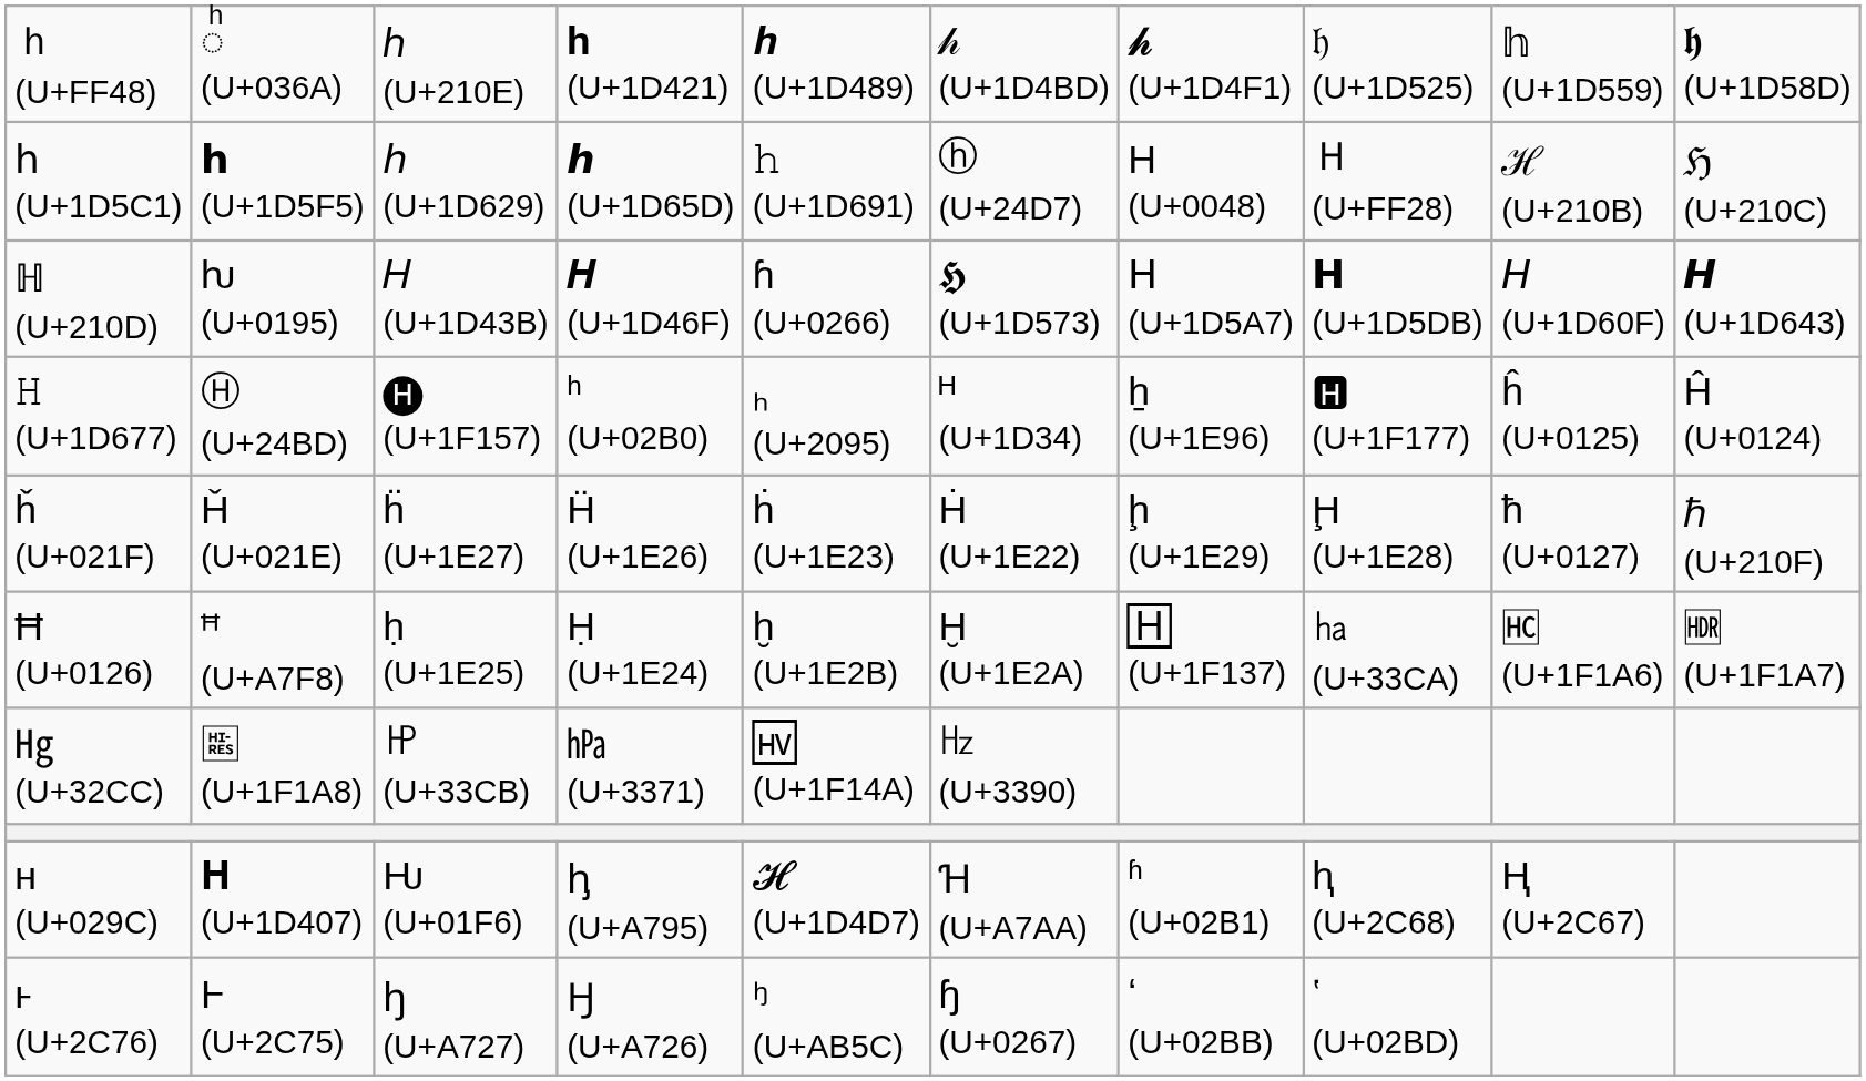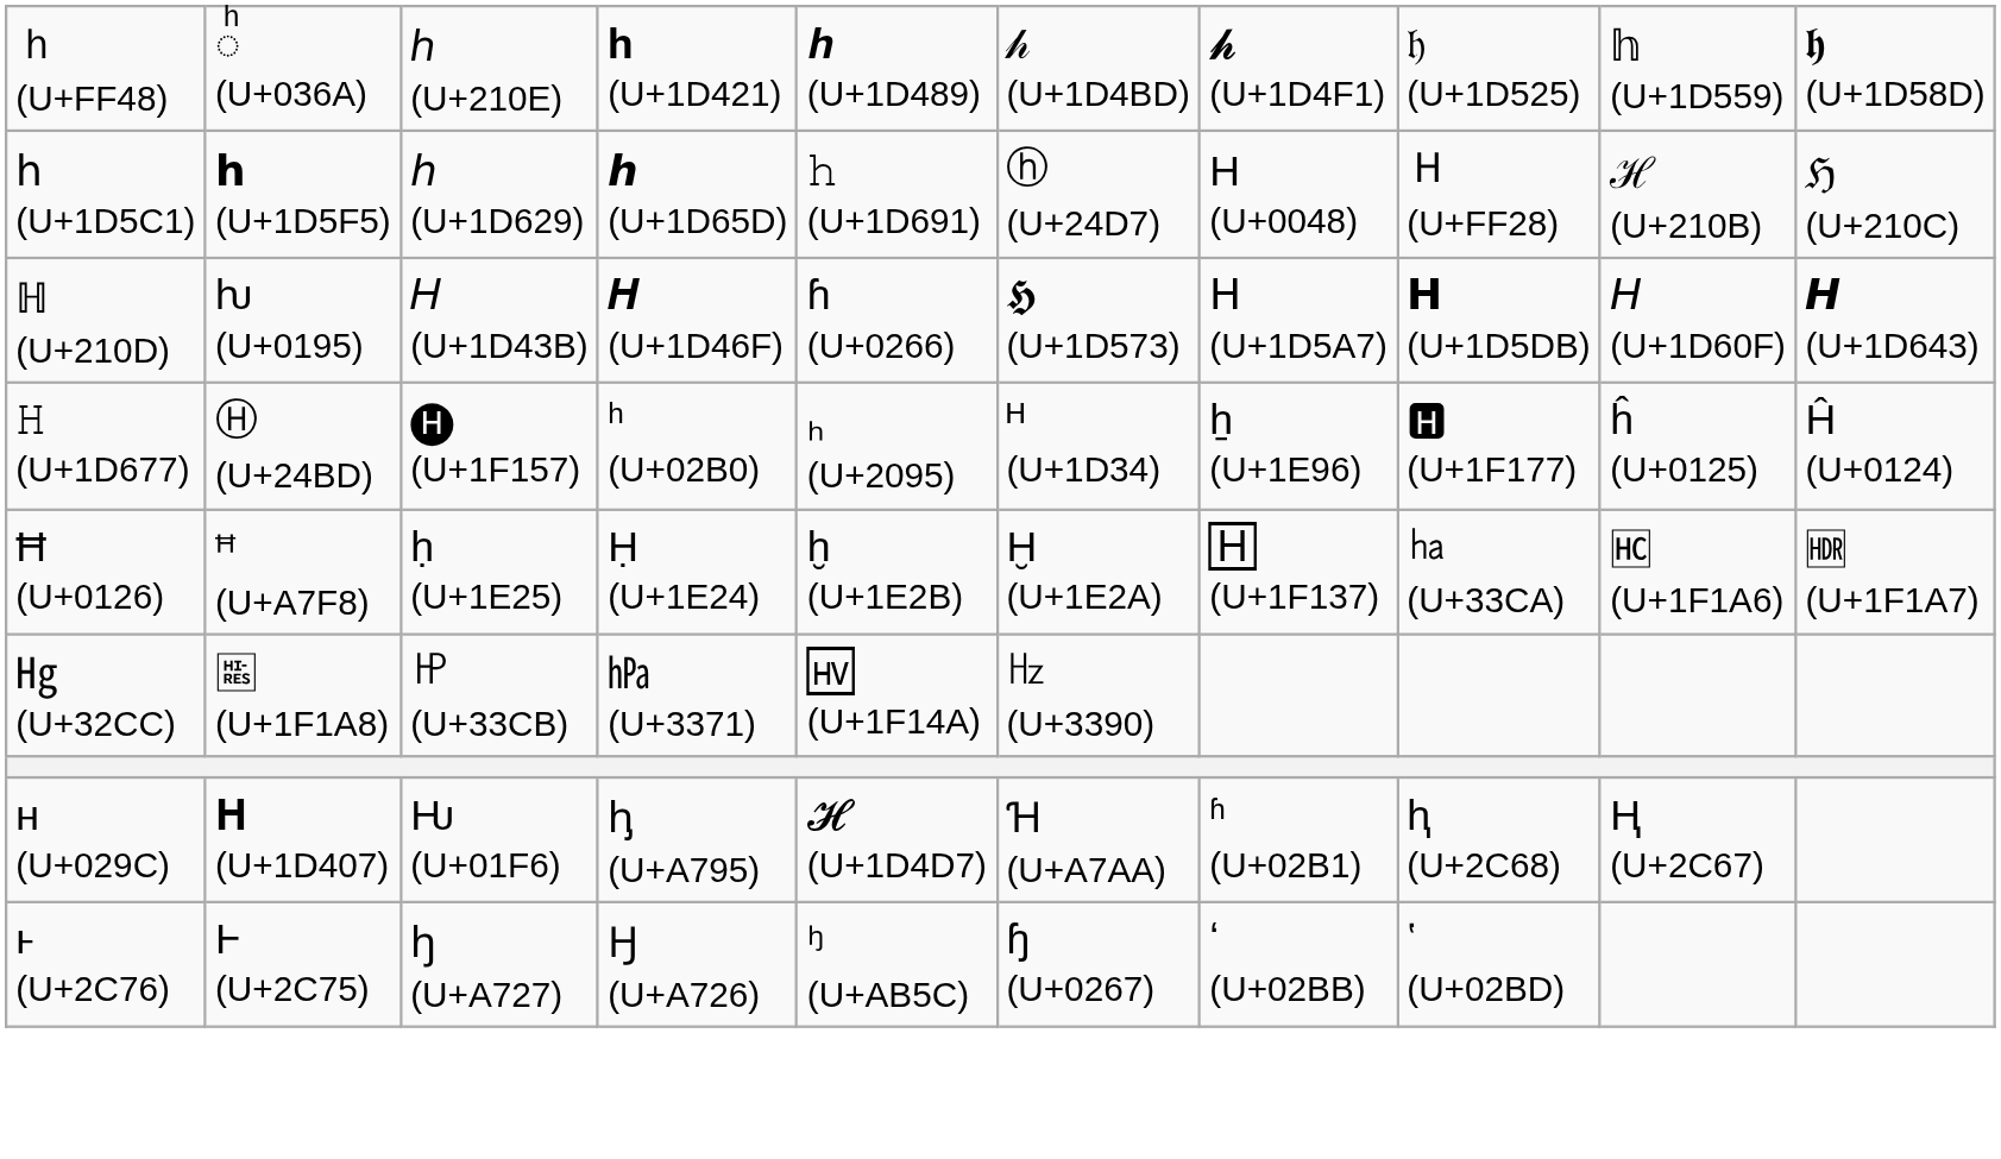 <table class="wikitable">
 <tr>
 <td>ｈ <br><small>(U+FF48)</small></td>
 <td>◌ͪ <br><small>(U+036A)</small></td>
 <td>ℎ <br><small>(U+210E)</small></td>
 <td>𝐡 <br><small>(U+1D421)</small></td>
 <td>𝒉 <br><small>(U+1D489)</small></td>
 <td>𝒽 <br><small>(U+1D4BD)</small></td>
 <td>𝓱 <br><small>(U+1D4F1)</small></td>
 <td>𝔥 <br><small>(U+1D525)</small></td>
 <td>𝕙 <br><small>(U+1D559)</small></td>
 <td>𝖍 <br><small>(U+1D58D)</small></td>
 </tr>
 <tr>
 <td>𝗁 <br><small>(U+1D5C1)</small></td>
 <td>𝗵 <br><small>(U+1D5F5)</small></td>
 <td>𝘩 <br><small>(U+1D629)</small></td>
 <td>𝙝 <br><small>(U+1D65D)</small></td>
 <td>𝚑 <br><small>(U+1D691)</small></td>
 <td>ⓗ <br><small>(U+24D7)</small></td>
 <td>H <br><small>(U+0048)</small></td>
 <td>Ｈ <br><small>(U+FF28)</small></td>
 <td>ℋ <br><small>(U+210B)</small></td>
 <td>ℌ <br><small>(U+210C)</small></td>
 </tr>
 <tr>
 <td>ℍ <br><small>(U+210D)</small></td>
 <td>ƕ <br><small>(U+0195)</small></td>
 <td>𝐻 <br><small>(U+1D43B)</small></td>
 <td>𝑯 <br><small>(U+1D46F)</small></td>
 <td>ɦ <br><small>(U+0266)</small></td>
 <td>𝕳 <br><small>(U+1D573)</small></td>
 <td>𝖧 <br><small>(U+1D5A7)</small></td>
 <td>𝗛 <br><small>(U+1D5DB)</small></td>
 <td>𝘏 <br><small>(U+1D60F)</small></td>
 <td>𝙃 <br><small>(U+1D643)</small></td>
 </tr>
 <tr>
 <td>𝙷 <br><small>(U+1D677)</small></td>
 <td>Ⓗ <br><small>(U+24BD)</small></td>
 <td>🅗 <br><small>(U+1F157)</small></td>
 <td>ʰ <br><small>(U+02B0)</small></td>
 <td>ₕ <br><small>(U+2095)</small></td>
 <td>ᴴ <br><small>(U+1D34)</small></td>
 <td>ẖ <br><small>(U+1E96)</small></td>
 <td>🅷 <br><small>(U+1F177)</small></td>
 <td>ĥ <br><small>(U+0125)</small></td>
 <td>Ĥ <br><small>(U+0124)</small></td>
-</tr>
-<tr>
-<td>ȟ <br><small>(U+021F)</small></td>
-<td>Ȟ <br><small>(U+021E)</small></td>
-<td>ḧ <br><small>(U+1E27)</small></td>
-<td>Ḧ <br><small>(U+1E26)</small></td>
-<td>ḣ <br><small>(U+1E23)</small></td>
-<td>Ḣ <br><small>(U+1E22)</small></td>
-<td>ḩ <br><small>(U+1E29)</small></td>
-<td>Ḩ <br><small>(U+1E28)</small></td>
-<td>ħ <br><small>(U+0127)</small></td>
-<td>ℏ <br><small>(U+210F)</small></td>
 </tr>
 <tr>
 <td>Ħ <br><small>(U+0126)</small></td>
 <td>ꟸ <br><small>(U+A7F8)</small></td>
 <td>ḥ <br><small>(U+1E25)</small></td>
 <td>Ḥ <br><small>(U+1E24)</small></td>
 <td>ḫ <br><small>(U+1E2B)</small></td>
 <td>Ḫ <br><small>(U+1E2A)</small></td>
 <td>🄷 <br><small>(U+1F137)</small></td>
 <td>㏊ <br><small>(U+33CA)</small></td>
 <td>🆦 <br><small>(U+1F1A6)</small></td>
 <td>🆧 <br><small>(U+1F1A7)</small></td>
 </tr>
 <tr>
 <td>㋌ <br><small>(U+32CC)</small></td>
 <td>🆨 <br><small>(U+1F1A8)</small></td>
 <td>㏋ <br><small>(U+33CB)</small></td>
 <td>㍱ <br><small>(U+3371)</small></td>
 <td>🅊 <br><small>(U+1F14A)</small></td>
 <td>㎐ <br><small>(U+3390)</small></td>
 <td></td>
 <td></td>
 <td></td>
 <td></td>
 </tr>
 <tr>
 <th colspan=10></th>
 </tr>
 <tr>
 <td>ʜ <br><small>(U+029C)</small></td>
 <td>𝐇 <br><small>(U+1D407)</small></td>
 <td>Ƕ <br><small>(U+01F6)</small></td>
 <td>ꞕ <br><small>(U+A795)</small></td>
 <td>𝓗 <br><small>(U+1D4D7)</small></td>
 <td>Ɦ <br><small>(U+A7AA)</small></td>
 <td>ʱ <br><small>(U+02B1)</small></td>
 <td>ⱨ <br><small>(U+2C68)</small></td>
 <td>Ⱨ <br><small>(U+2C67)</small></td>
 <td></td>
 </tr>
 <tr>
 <td>ⱶ <br><small>(U+2C76)</small></td>
 <td>Ⱶ <br><small>(U+2C75)</small></td>
 <td>ꜧ <br><small>(U+A727)</small></td>
 <td>Ꜧ <br><small>(U+A726)</small></td>
 <td>ꭜ <br><small>(U+AB5C)</small></td>
 <td>ɧ <br><small>(U+0267)</small></td>
 <td>ʻ <br><small>(U+02BB)</small></td>
 <td>ʽ <br><small>(U+02BD)</small></td>
 <td></td>
 <td></td>
 </tr>
 </table>
